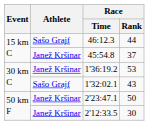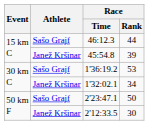 <table class="wikitable" border="1" style="font-size:90%">
 <tr>
 <th rowspan=2>Event</th>
 <th rowspan=2>Athlete</th>
 <th colspan=2>Race</th>
 </tr>
 <tr>
 <th>Time</th>
 <th>Rank</th>
 </tr>
 <tr>
 <td rowspan=2>15 km <br> C</td>
 <td><a href='#'>Sašo Grajf</a></td>
 <td align=center>46:12.3</td>
 <td align=center>44</td>
 </tr>
 <tr>
 <td><a href='#'>Janež Kršinar</a></td>
 <td align=center>45:54.8</td>
-<td align=center>37</td>
+<td align=center>39</td>
 </tr>
 <tr>
 <td rowspan=2>30 km <br> C</td>
-<td><a href='#'>Janež Kršinar</a></td>
+<td><a href='#'>Sašo Grajf</a></td>
 <td align=center>1'36:19.2</td>
 <td align=center>53</td>
 </tr>
 <tr>
-<td><a href='#'>Sašo Grajf</a></td>
+<td><a href='#'>Janež Kršinar</a></td>
 <td align=center>1'32:02.1</td>
-<td align=center>43</td>
+<td align=center>34</td>
 </tr>
 <tr>
 <td rowspan=2>50 km <br> F</td>
-<td><a href='#'>Janež Kršinar</a></td>
+<td><a href='#'>Sašo Grajf</a></td>
 <td align=center>2'23:47.1</td>
 <td align=center>50</td>
 </tr>
 <tr>
 <td><a href='#'>Janež Kršinar</a></td>
 <td align=center>2'12:33.5</td>
 <td align=center>30</td>
 </tr>
 </table>
